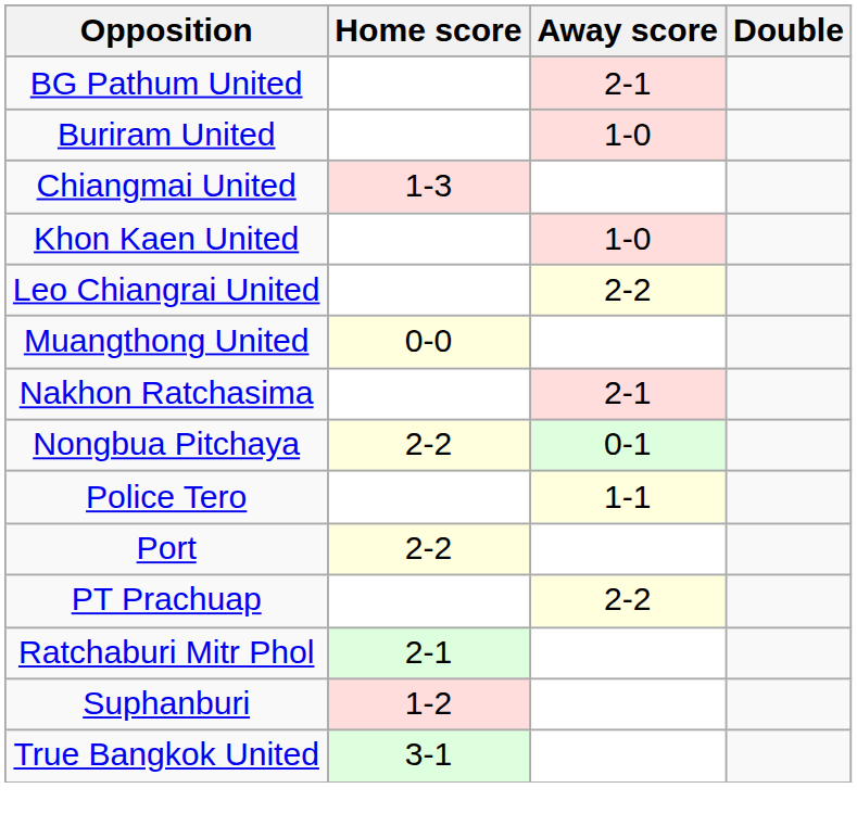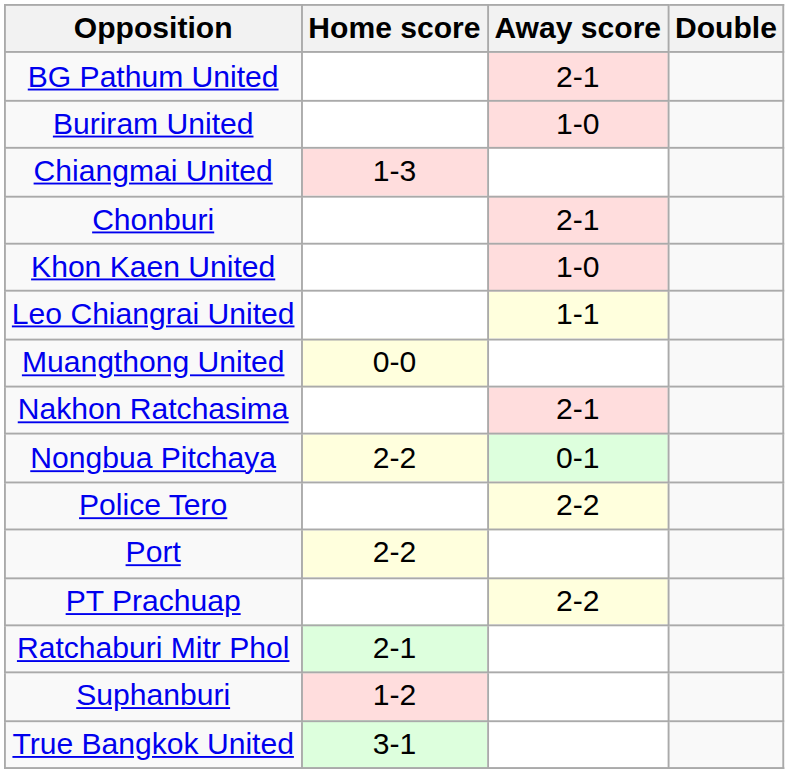 <table class="wikitable" style="text-align: center;">
 <tr>
 <th>Opposition</th>
 <th>Home score</th>
 <th>Away score</th>
 <th>Double</th>
 </tr>
 <tr>
 <td><a href='#'>BG Pathum United</a></td>
 <td style="background:#fff;"></td>
 <td style="background:#fdd;">2-1</td>
 <td></td>
 </tr>
 <tr>
 <td><a href='#'>Buriram United</a></td>
 <td style="background:#fff;"></td>
 <td style="background:#fdd;">1-0</td>
 <td></td>
 </tr>
 <tr>
 <td><a href='#'>Chiangmai United</a></td>
 <td style="background:#fdd;">1-3</td>
 <td style="background:#fff;"></td>
 <td></td>
 </tr>
 <tr>
+<td><a href='#'>Chonburi</a></td>
+<td style="background:#fff;"></td>
+<td style="background:#fdd;">2-1</td>
+<td></td>
+</tr>
+<tr>
 <td><a href='#'>Khon Kaen United</a></td>
 <td style="background:#fff;"></td>
 <td style="background:#fdd;">1-0</td>
 <td></td>
 </tr>
 <tr>
 <td><a href='#'>Leo Chiangrai United</a></td>
 <td style="background:#fff;"></td>
-<td style="background:#ffd;">2-2</td>
+<td style="background:#ffd;">1-1</td>
 <td></td>
 </tr>
 <tr>
 <td><a href='#'>Muangthong United</a></td>
 <td style="background:#ffd;">0-0</td>
 <td style="background:#fff;"></td>
 <td></td>
 </tr>
 <tr>
 <td><a href='#'>Nakhon Ratchasima</a></td>
 <td style="background:#fff;"></td>
 <td style="background:#fdd;">2-1</td>
 <td></td>
 </tr>
 <tr>
 <td><a href='#'>Nongbua Pitchaya</a></td>
 <td style="background:#ffd;">2-2</td>
 <td style="background:#dfd;">0-1</td>
 <td></td>
 </tr>
 <tr>
 <td><a href='#'>Police Tero</a></td>
 <td style="background:#fff;"></td>
-<td style="background:#ffd;">1-1</td>
+<td style="background:#ffd;">2-2</td>
 <td></td>
 </tr>
 <tr>
 <td><a href='#'>Port</a></td>
 <td style="background:#ffd;">2-2</td>
 <td style="background:#fff;"></td>
 <td></td>
 </tr>
 <tr>
 <td><a href='#'>PT Prachuap</a></td>
 <td style="background:#fff;"></td>
 <td style="background:#ffd;">2-2</td>
 <td></td>
 </tr>
 <tr>
 <td><a href='#'>Ratchaburi Mitr Phol</a></td>
 <td style="background:#dfd;">2-1</td>
 <td style="background:#fff;"></td>
 <td></td>
 </tr>
 <tr>
 <td><a href='#'>Suphanburi</a></td>
 <td style="background:#fdd;">1-2</td>
 <td style="background:#fff;"></td>
 <td></td>
 </tr>
 <tr>
 <td><a href='#'>True Bangkok United</a></td>
 <td style="background:#dfd;">3-1</td>
 <td style="background:#fff;"></td>
 <td></td>
 </tr>
 <tr>
 </tr>
 </table>
